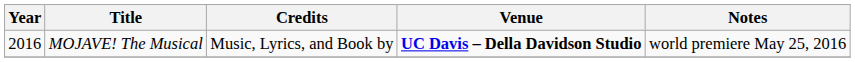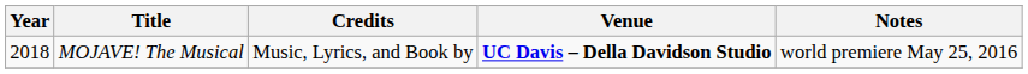 <table class="wikitable">
 <tr>
 <th rowspan="1">Year</th>
 <th rowspan="1">Title</th>
 <th rowspan="1">Credits</th>
 <th rowspan="1">Venue</th>
 <th rowspan="1">Notes</th>
 </tr>
 <tr>
-<td>2016</td>
+<td>2018</td>
 <td><em>MOJAVE! The Musical</em></td>
 <td>Music, Lyrics, and Book by</td>
 <td><strong><a href='#'>UC Davis</a> – Della Davidson Studio</strong></td>
 <td>world premiere May 25, 2016</td>
 </tr>
 <tr>
 </tr>
 </table>
